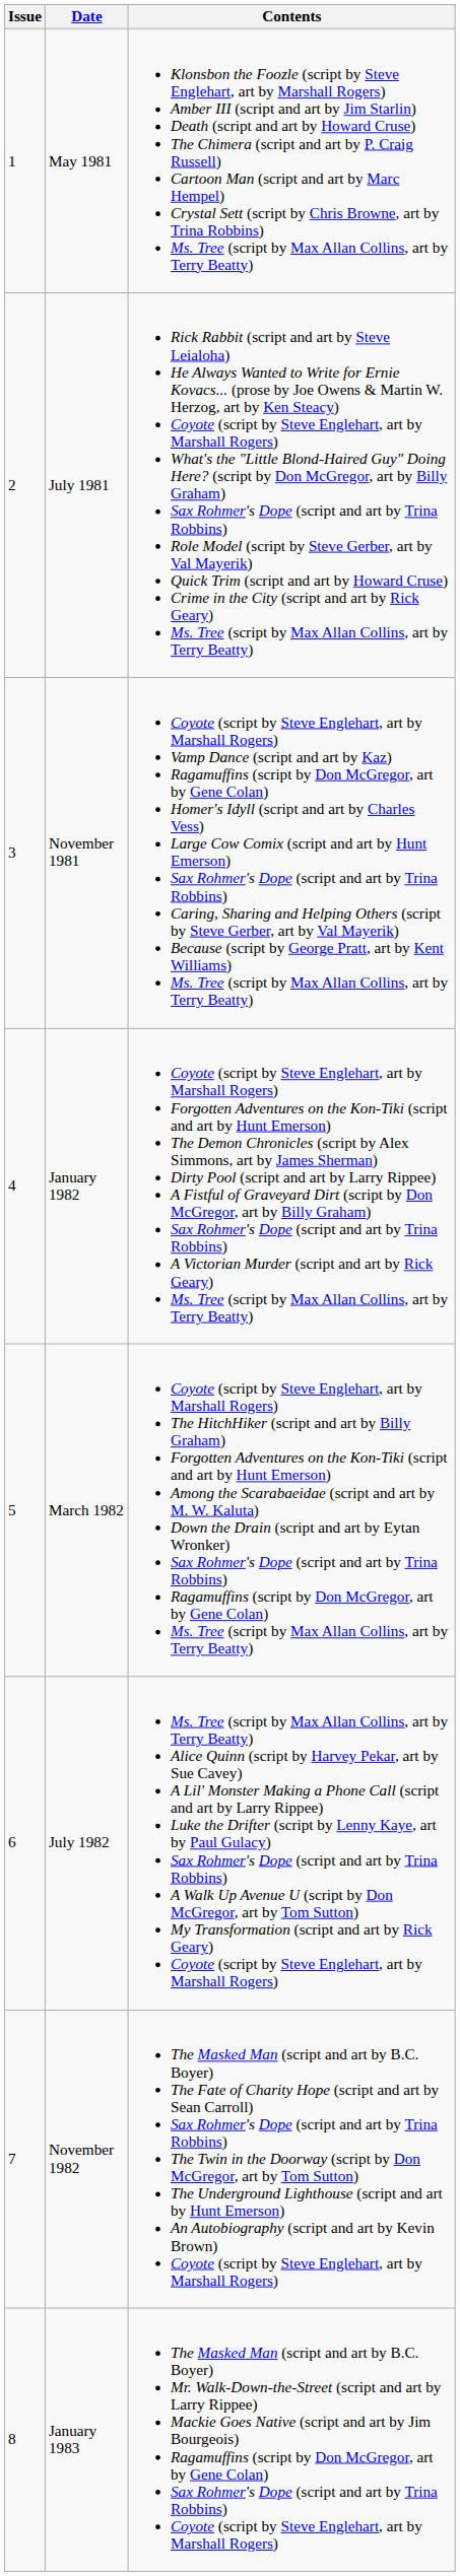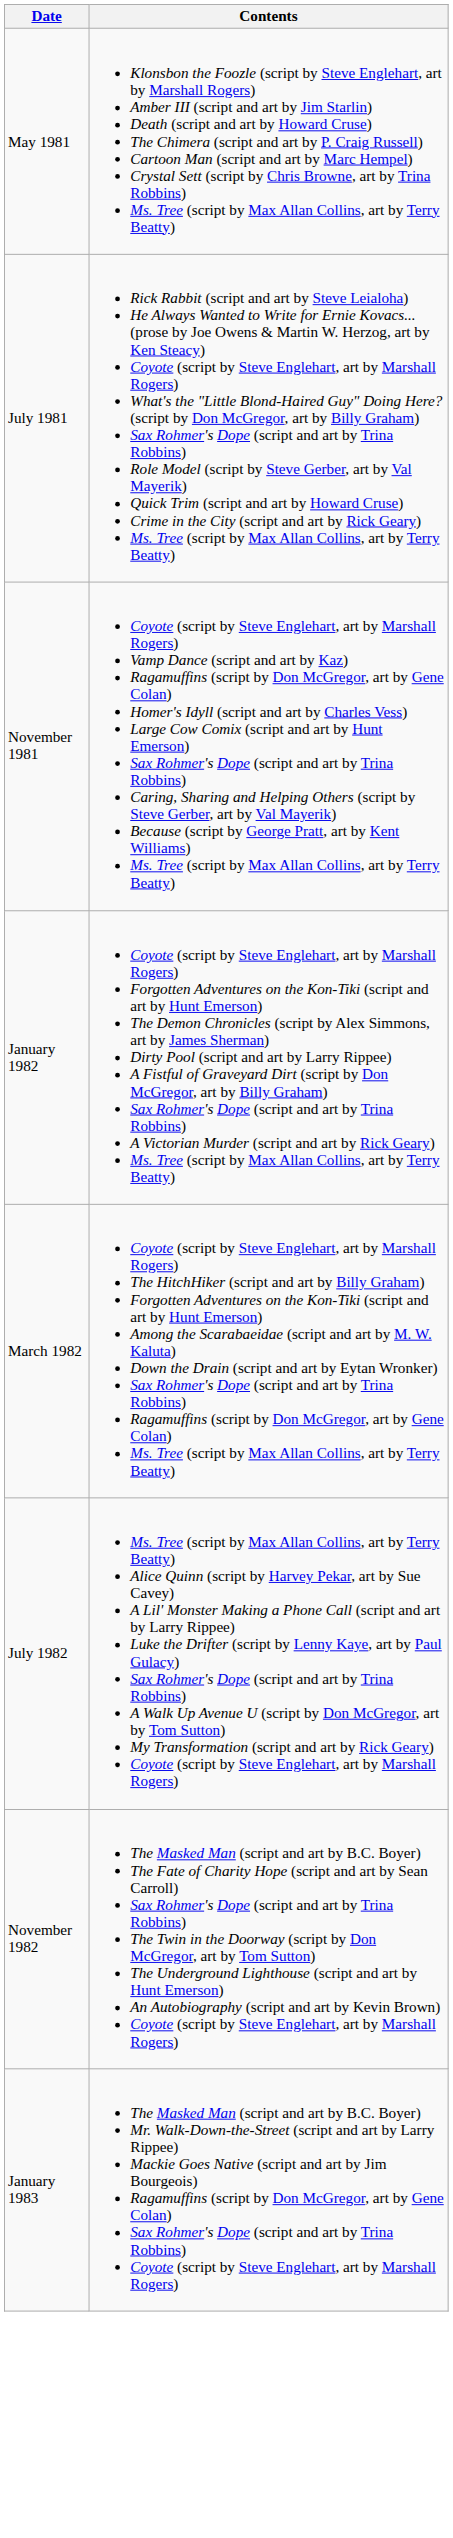 <table class="wikitable mw-collapsible" width="75%">
 <tr>
-<th>Issue</th>
 <th><a href='#'>Date</a></th>
 <th>Contents</th>
 </tr>
 <tr>
-<td>1</td>
 <td>May 1981</td>
 <td><br><ul><li><em>Klonsbon the Foozle</em> (script by <a href='#'>Steve Englehart</a>, art by <a href='#'>Marshall Rogers</a>)</li><li><em>Amber III</em> (script and art by <a href='#'>Jim Starlin</a>)</li><li><em>Death</em> (script and art by <a href='#'>Howard Cruse</a>)</li><li><em>The Chimera</em> (script and art by <a href='#'>P. Craig Russell</a>)</li><li><em>Cartoon Man</em> (script and art by <a href='#'>Marc Hempel</a>)</li><li><em>Crystal Sett</em> (script by <a href='#'>Chris Browne</a>, art by <a href='#'>Trina Robbins</a>)</li><li><em><a href='#'>Ms. Tree</a></em> (script by <a href='#'>Max Allan Collins</a>, art by <a href='#'>Terry Beatty</a>)</li></ul></td>
 </tr>
 <tr>
-<td>2</td>
 <td>July 1981</td>
 <td><br><ul><li><em>Rick Rabbit</em> (script and art by <a href='#'>Steve Leialoha</a>)</li><li><em>He Always Wanted to Write for Ernie Kovacs...</em> (prose by Joe Owens & Martin W. Herzog, art by <a href='#'>Ken Steacy</a>)</li><li><em><a href='#'>Coyote</a></em> (script by <a href='#'>Steve Englehart</a>, art by <a href='#'>Marshall Rogers</a>)</li><li><em>What's the "Little Blond-Haired Guy" Doing Here?</em> (script by <a href='#'>Don McGregor</a>, art by <a href='#'>Billy Graham</a>)</li><li><em><a href='#'>Sax Rohmer</a>'s <a href='#'>Dope</a></em> (script and art by <a href='#'>Trina Robbins</a>)</li><li><em>Role Model</em> (script by <a href='#'>Steve Gerber</a>, art by <a href='#'>Val Mayerik</a>)</li><li><em>Quick Trim</em> (script and art by <a href='#'>Howard Cruse</a>)</li><li><em>Crime in the City</em> (script and art by <a href='#'>Rick Geary</a>)</li><li><em><a href='#'>Ms. Tree</a></em> (script by <a href='#'>Max Allan Collins</a>, art by <a href='#'>Terry Beatty</a>)</li></ul></td>
 </tr>
 <tr>
-<td>3</td>
 <td>November 1981</td>
 <td><br><ul><li><em><a href='#'>Coyote</a></em> (script by <a href='#'>Steve Englehart</a>, art by <a href='#'>Marshall Rogers</a>)</li><li><em>Vamp Dance</em> (script and art by <a href='#'>Kaz</a>)</li><li><em>Ragamuffins</em> (script by <a href='#'>Don McGregor</a>, art by <a href='#'>Gene Colan</a>)</li><li><em>Homer's Idyll</em> (script and art by <a href='#'>Charles Vess</a>)</li><li><em>Large Cow Comix</em> (script and art by <a href='#'>Hunt Emerson</a>)</li><li><em><a href='#'>Sax Rohmer</a>'s <a href='#'>Dope</a></em> (script and art by <a href='#'>Trina Robbins</a>)</li><li><em>Caring, Sharing and Helping Others</em> (script by <a href='#'>Steve Gerber</a>, art by <a href='#'>Val Mayerik</a>)</li><li><em>Because</em> (script by <a href='#'>George Pratt</a>, art by <a href='#'>Kent Williams</a>)</li><li><em><a href='#'>Ms. Tree</a></em> (script by <a href='#'>Max Allan Collins</a>, art by <a href='#'>Terry Beatty</a>)</li></ul></td>
 </tr>
 <tr>
-<td>4</td>
 <td>January 1982</td>
 <td><br><ul><li><em><a href='#'>Coyote</a></em> (script by <a href='#'>Steve Englehart</a>, art by <a href='#'>Marshall Rogers</a>)</li><li><em>Forgotten Adventures on the Kon-Tiki</em> (script and art by <a href='#'>Hunt Emerson</a>)</li><li><em>The Demon Chronicles</em> (script by Alex Simmons, art by <a href='#'>James Sherman</a>)</li><li><em>Dirty Pool</em> (script and art by Larry Rippee)</li><li><em>A Fistful of Graveyard Dirt</em> (script by <a href='#'>Don McGregor</a>, art by <a href='#'>Billy Graham</a>)</li><li><em><a href='#'>Sax Rohmer</a>'s <a href='#'>Dope</a></em> (script and art by <a href='#'>Trina Robbins</a>)</li><li><em>A Victorian Murder</em> (script and art by <a href='#'>Rick Geary</a>)</li><li><em><a href='#'>Ms. Tree</a></em> (script by <a href='#'>Max Allan Collins</a>, art by <a href='#'>Terry Beatty</a>)</li></ul></td>
 </tr>
 <tr>
-<td>5</td>
 <td>March 1982</td>
 <td><br><ul><li><em><a href='#'>Coyote</a></em> (script by <a href='#'>Steve Englehart</a>, art by <a href='#'>Marshall Rogers</a>)</li><li><em>The HitchHiker</em> (script and art by <a href='#'>Billy Graham</a>)</li><li><em>Forgotten Adventures on the Kon-Tiki</em> (script and art by <a href='#'>Hunt Emerson</a>)</li><li><em>Among the Scarabaeidae</em> (script and art by <a href='#'>M. W. Kaluta</a>)</li><li><em>Down the Drain</em> (script and art by Eytan Wronker)</li><li><em><a href='#'>Sax Rohmer</a>'s <a href='#'>Dope</a></em> (script and art by <a href='#'>Trina Robbins</a>)</li><li><em>Ragamuffins</em> (script by <a href='#'>Don McGregor</a>, art by <a href='#'>Gene Colan</a>)</li><li><em><a href='#'>Ms. Tree</a></em> (script by <a href='#'>Max Allan Collins</a>, art by <a href='#'>Terry Beatty</a>)</li></ul></td>
 </tr>
 <tr>
-<td>6</td>
 <td>July 1982</td>
 <td><br><ul><li><em><a href='#'>Ms. Tree</a></em> (script by <a href='#'>Max Allan Collins</a>, art by <a href='#'>Terry Beatty</a>)</li><li><em>Alice Quinn</em> (script by <a href='#'>Harvey Pekar</a>, art by Sue Cavey)</li><li><em>A Lil' Monster Making a Phone Call</em> (script and art by Larry Rippee)</li><li><em>Luke the Drifter</em> (script by <a href='#'>Lenny Kaye</a>, art by <a href='#'>Paul Gulacy</a>)</li><li><em><a href='#'>Sax Rohmer</a>'s <a href='#'>Dope</a></em> (script and art by <a href='#'>Trina Robbins</a>)</li><li><em>A Walk Up Avenue U</em> (script by <a href='#'>Don McGregor</a>, art by <a href='#'>Tom Sutton</a>)</li><li><em>My Transformation</em> (script and art by <a href='#'>Rick Geary</a>)</li><li><em><a href='#'>Coyote</a></em> (script by <a href='#'>Steve Englehart</a>, art by <a href='#'>Marshall Rogers</a>)</li></ul></td>
 </tr>
 <tr>
-<td>7</td>
 <td>November 1982</td>
 <td><br><ul><li><em>The <a href='#'>Masked Man</a></em> (script and art by B.C. Boyer)</li><li><em>The Fate of Charity Hope</em> (script and art by Sean Carroll)</li><li><em><a href='#'>Sax Rohmer</a>'s <a href='#'>Dope</a></em> (script and art by <a href='#'>Trina Robbins</a>)</li><li><em>The Twin in the Doorway</em> (script by <a href='#'>Don McGregor</a>, art by <a href='#'>Tom Sutton</a>)</li><li><em>The Underground Lighthouse</em> (script and art by <a href='#'>Hunt Emerson</a>)</li><li><em>An Autobiography</em> (script and art by Kevin Brown)</li><li><em><a href='#'>Coyote</a></em> (script by <a href='#'>Steve Englehart</a>, art by <a href='#'>Marshall Rogers</a>)</li></ul></td>
 </tr>
 <tr>
-<td>8</td>
 <td>January 1983</td>
 <td><br><ul><li><em>The <a href='#'>Masked Man</a></em> (script and art by B.C. Boyer)</li><li><em>Mr. Walk-Down-the-Street</em> (script and art by Larry Rippee)</li><li><em>Mackie Goes Native</em> (script and art by Jim Bourgeois)</li><li><em>Ragamuffins</em> (script by <a href='#'>Don McGregor</a>, art by <a href='#'>Gene Colan</a>)</li><li><em><a href='#'>Sax Rohmer</a>'s <a href='#'>Dope</a></em> (script and art by <a href='#'>Trina Robbins</a>)</li><li><em><a href='#'>Coyote</a></em> (script by <a href='#'>Steve Englehart</a>, art by <a href='#'>Marshall Rogers</a>)</li></ul></td>
 </tr>
 </table>
